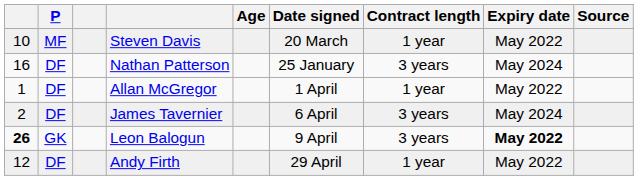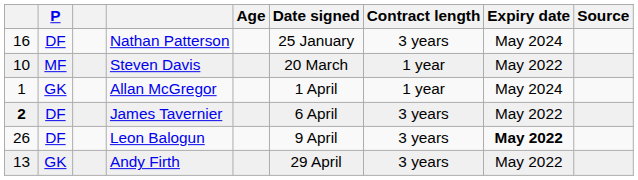 <table class="wikitable sortable" style="text-align: center;">
 <tr>
 <th width=28><br></th>
 <th width=28><a href='#'>P</a><br></th>
 <th width=28><br></th>
 <th><br></th>
 <th>Age</th>
 <th>Date signed</th>
 <th>Contract length</th>
 <th>Expiry date</th>
 <th>Source</th>
+</tr>
+<tr>
+<td>16</td>
+<td><a href='#'>DF</a></td>
+<td></td>
+<td align="left"><a href='#'>Nathan Patterson</a></td>
+<td></td>
+<td>25 January</td>
+<td>3 years</td>
+<td>May 2024</td>
+<td></td>
 </tr>
 <tr bgcolor = "#F0F0F0">
 <td>10</td>
 <td><a href='#'>MF</a></td>
 <td></td>
 <td align="left"><a href='#'>Steven Davis</a></td>
 <td></td>
 <td>20 March</td>
 <td>1 year</td>
 <td>May 2022</td>
 <td></td>
 </tr>
 <tr>
-<td>16</td>
-<td><a href='#'>DF</a></td>
-<td></td>
-<td align="left"><a href='#'>Nathan Patterson</a></td>
-<td></td>
-<td>25 January</td>
-<td>3 years</td>
-<td>May 2024</td>
-<td></td>
-</tr>
-<tr>
 <td>1</td>
-<td><a href='#'>DF</a></td>
+<td><a href='#'>GK</a></td>
 <td></td>
 <td align="left"><a href='#'>Allan McGregor</a></td>
 <td></td>
 <td>1 April</td>
 <td>1 year</td>
-<td>May 2022</td>
+<td>May 2024</td>
 <td></td>
 </tr>
 <tr bgcolor = "#F0F0F0">
-<td>2</td>
+<td><strong>2</strong></td>
 <td><a href='#'>DF</a></td>
 <td></td>
 <td align="left"><a href='#'>James Tavernier</a></td>
 <td></td>
 <td>6 April</td>
 <td>3 years</td>
-<td>May 2024</td>
+<td>May 2022</td>
 <td></td>
 </tr>
 <tr>
-<td><strong>26</strong></td>
-<td><a href='#'>GK</a></td>
+<td>26</td>
+<td><a href='#'>DF</a></td>
 <td></td>
 <td align="left"><a href='#'>Leon Balogun</a></td>
 <td></td>
 <td>9 April</td>
 <td>3 years</td>
 <td><strong>May 2022</strong></td>
 <td></td>
 </tr>
 <tr bgcolor = "#F0F0F0">
-<td>12</td>
-<td><a href='#'>DF</a></td>
+<td>13</td>
+<td><a href='#'>GK</a></td>
 <td></td>
 <td align="left"><a href='#'>Andy Firth</a></td>
 <td></td>
 <td>29 April</td>
-<td>1 year</td>
+<td>3 years</td>
 <td>May 2022</td>
 <td></td>
 </tr>
 </table>
